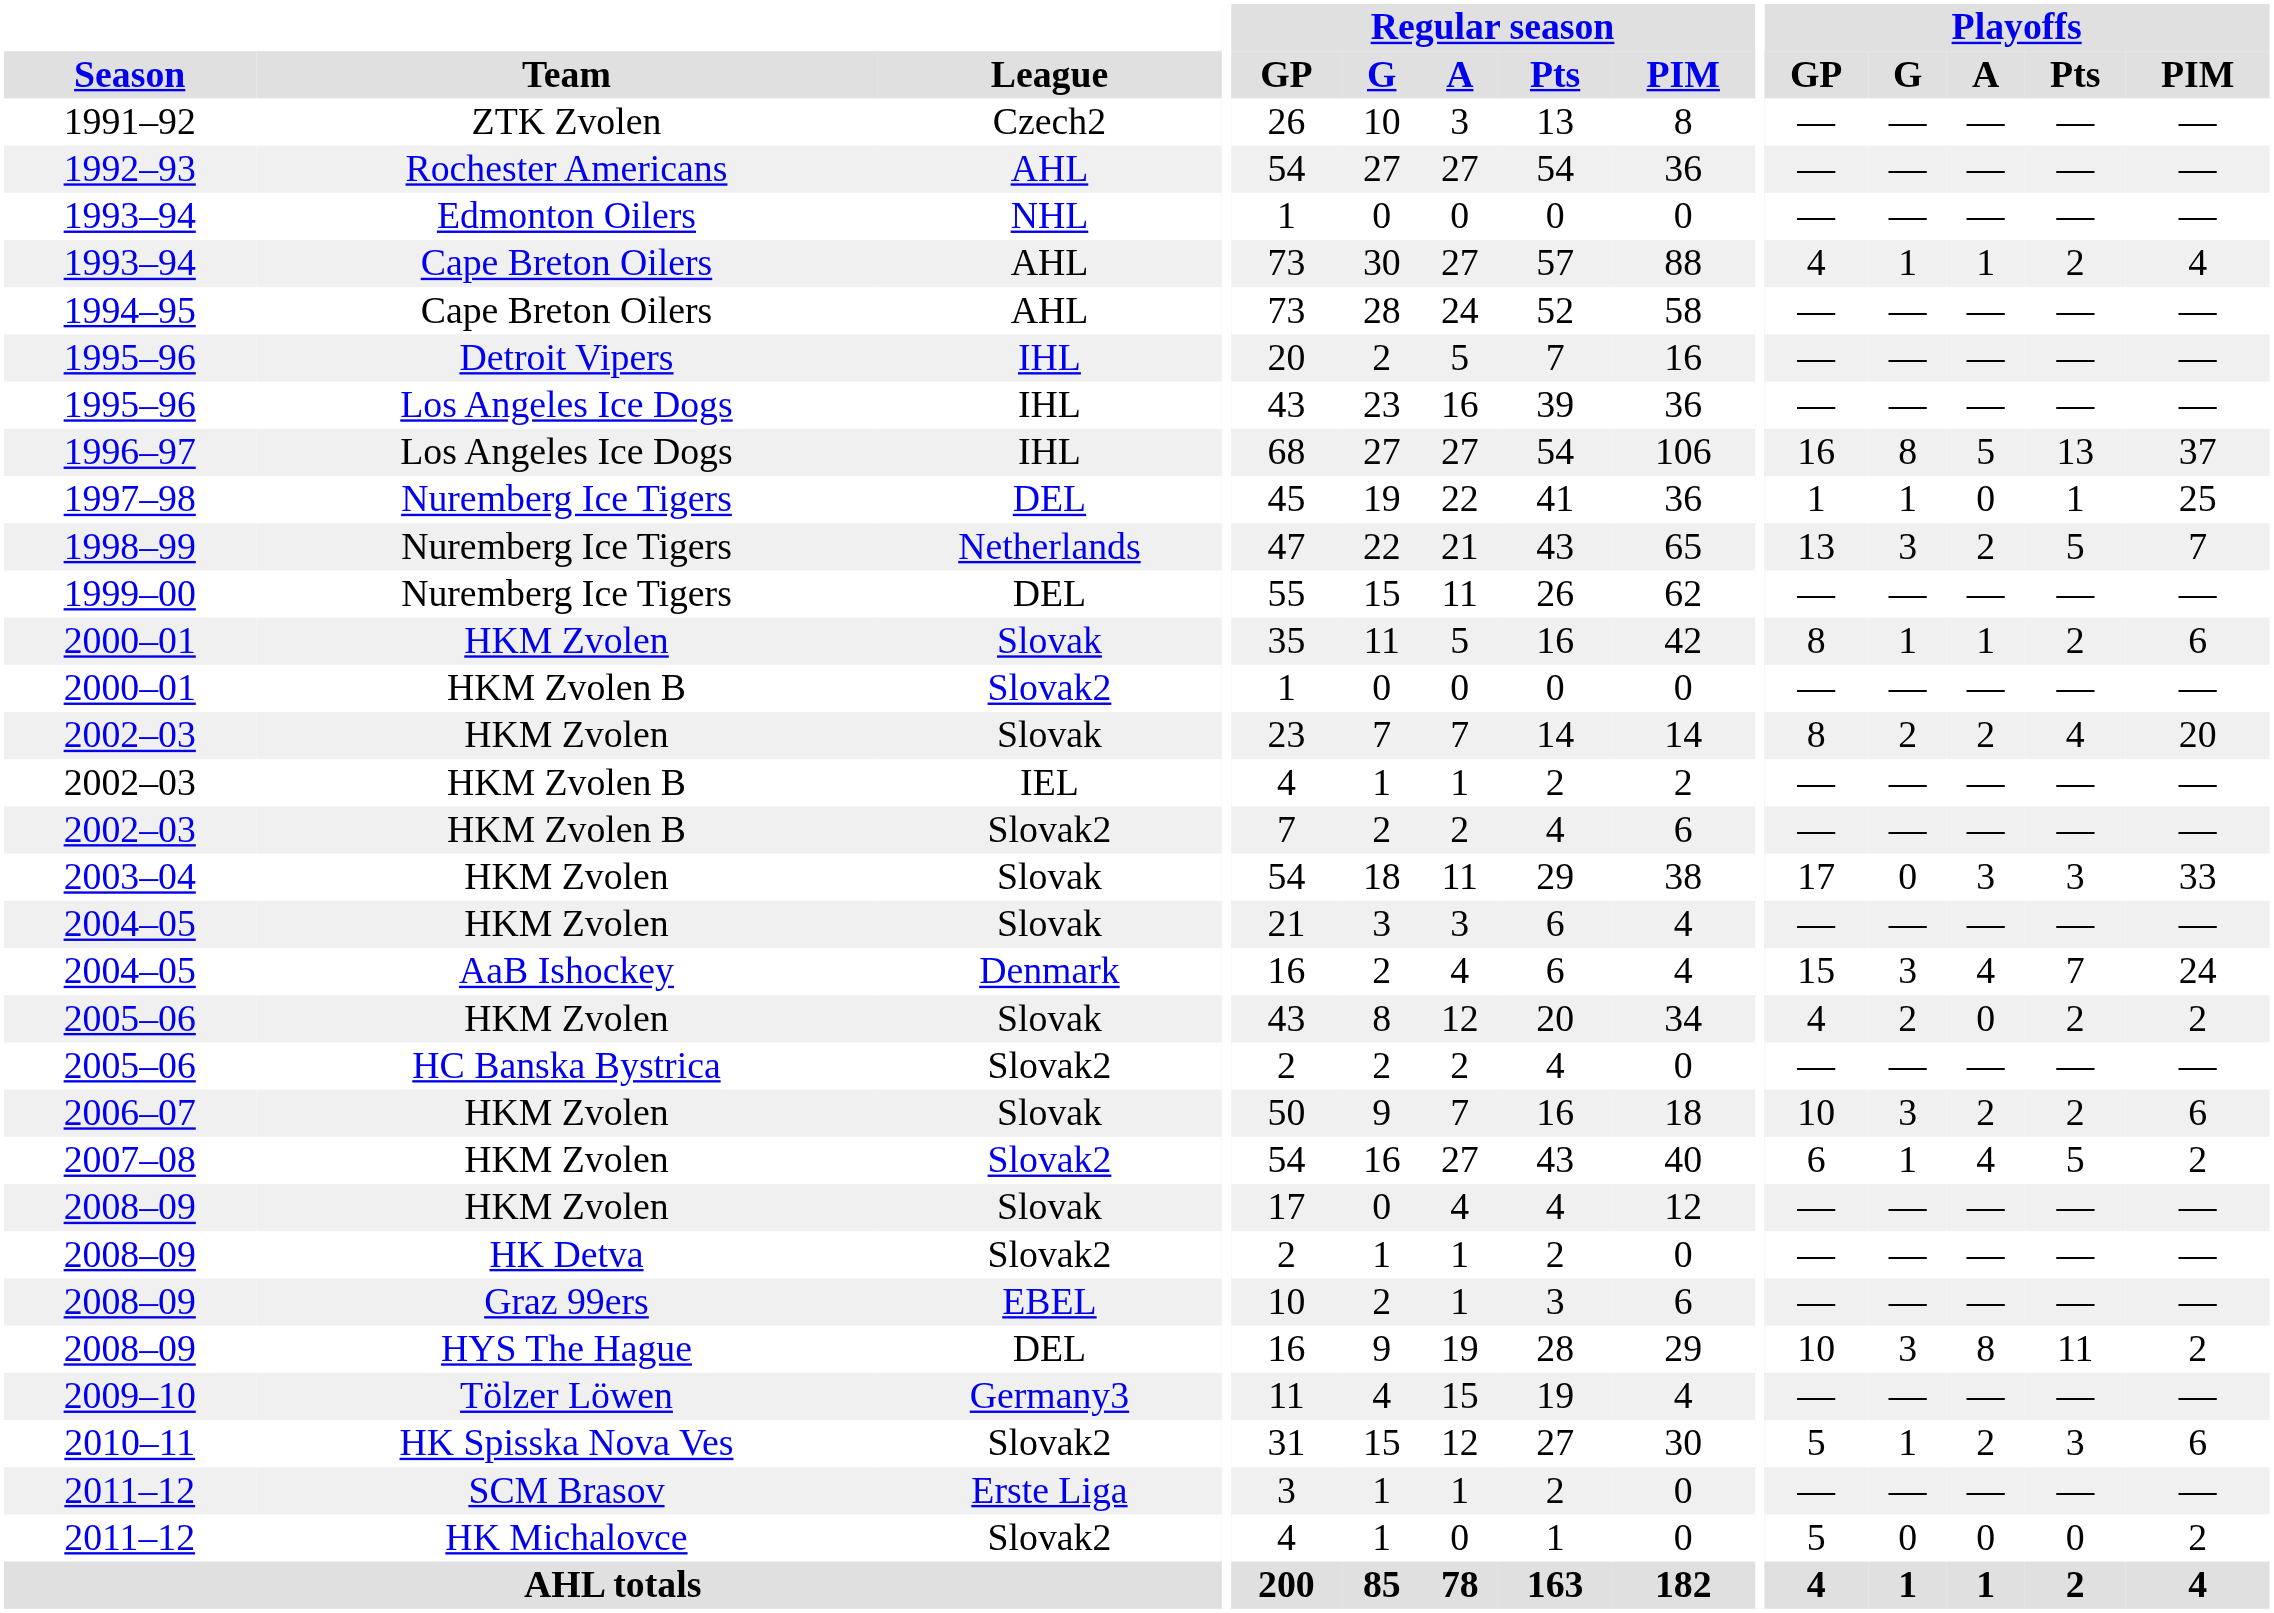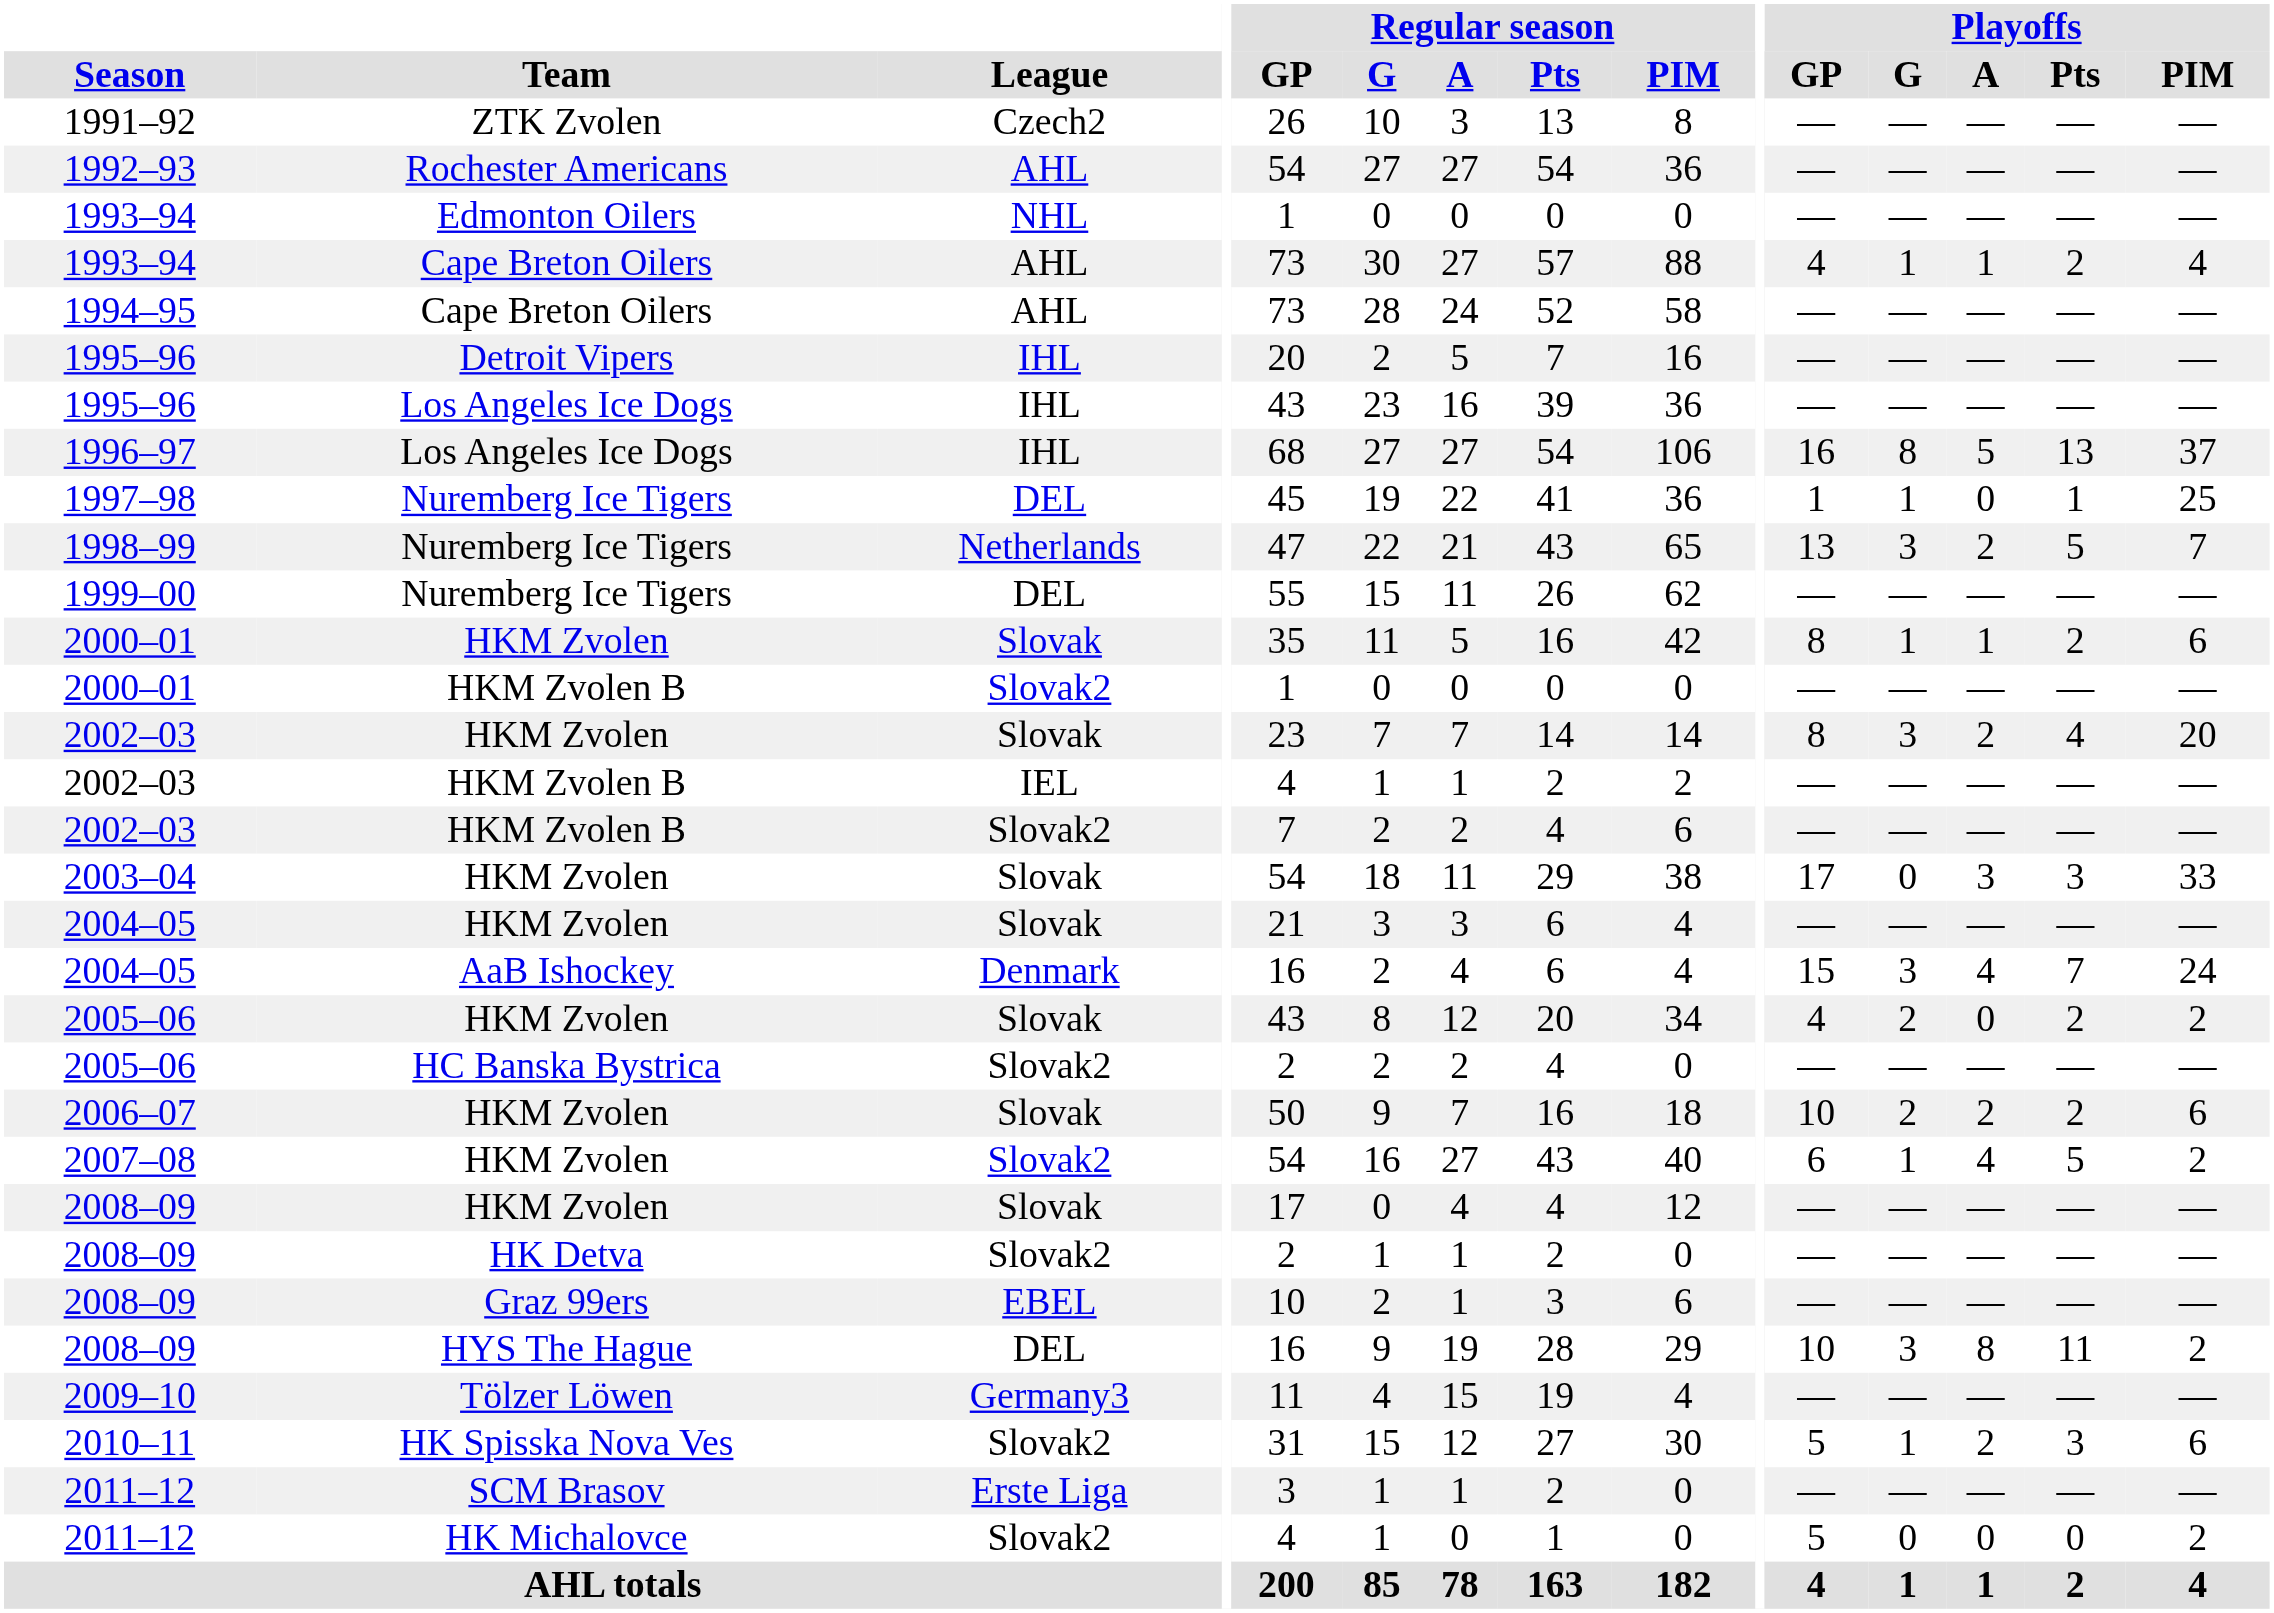 <table border="0" cellpadding="1" cellspacing="0" style="text-align:center; width:60em">
 <tr bgcolor="#e0e0e0">
 <th colspan="3" bgcolor="#ffffff"></th>
 <th rowspan="99" bgcolor="#ffffff"></th>
 <th colspan="5"><a href='#'>Regular season</a></th>
 <th rowspan="99" bgcolor="#ffffff"></th>
 <th colspan="5"><a href='#'>Playoffs</a></th>
 </tr>
 <tr bgcolor="#e0e0e0">
 <th><a href='#'>Season</a></th>
 <th>Team</th>
 <th>League</th>
 <th>GP</th>
 <th><a href='#'>G</a></th>
 <th><a href='#'>A</a></th>
 <th><a href='#'>Pts</a></th>
 <th><a href='#'>PIM</a></th>
 <th>GP</th>
 <th>G</th>
 <th>A</th>
 <th>Pts</th>
 <th>PIM</th>
 </tr>
 <tr>
 <td>1991–92</td>
 <td>ZTK Zvolen</td>
 <td>Czech2</td>
 <td>26</td>
 <td>10</td>
 <td>3</td>
 <td>13</td>
 <td>8</td>
 <td>—</td>
 <td>—</td>
 <td>—</td>
 <td>—</td>
 <td>—</td>
 </tr>
 <tr bgcolor="#f0f0f0">
 <td><a href='#'>1992–93</a></td>
 <td><a href='#'>Rochester Americans</a></td>
 <td><a href='#'>AHL</a></td>
 <td>54</td>
 <td>27</td>
 <td>27</td>
 <td>54</td>
 <td>36</td>
 <td>—</td>
 <td>—</td>
 <td>—</td>
 <td>—</td>
 <td>—</td>
 </tr>
 <tr>
 <td><a href='#'>1993–94</a></td>
 <td><a href='#'>Edmonton Oilers</a></td>
 <td><a href='#'>NHL</a></td>
 <td>1</td>
 <td>0</td>
 <td>0</td>
 <td>0</td>
 <td>0</td>
 <td>—</td>
 <td>—</td>
 <td>—</td>
 <td>—</td>
 <td>—</td>
 </tr>
 <tr bgcolor="#f0f0f0">
 <td><a href='#'>1993–94</a></td>
 <td><a href='#'>Cape Breton Oilers</a></td>
 <td>AHL</td>
 <td>73</td>
 <td>30</td>
 <td>27</td>
 <td>57</td>
 <td>88</td>
 <td>4</td>
 <td>1</td>
 <td>1</td>
 <td>2</td>
 <td>4</td>
 </tr>
 <tr>
 <td><a href='#'>1994–95</a></td>
 <td>Cape Breton Oilers</td>
 <td>AHL</td>
 <td>73</td>
 <td>28</td>
 <td>24</td>
 <td>52</td>
 <td>58</td>
 <td>—</td>
 <td>—</td>
 <td>—</td>
 <td>—</td>
 <td>—</td>
 </tr>
 <tr bgcolor="#f0f0f0">
 <td><a href='#'>1995–96</a></td>
 <td><a href='#'>Detroit Vipers</a></td>
 <td><a href='#'>IHL</a></td>
 <td>20</td>
 <td>2</td>
 <td>5</td>
 <td>7</td>
 <td>16</td>
 <td>—</td>
 <td>—</td>
 <td>—</td>
 <td>—</td>
 <td>—</td>
 </tr>
 <tr>
 <td><a href='#'>1995–96</a></td>
 <td><a href='#'>Los Angeles Ice Dogs</a></td>
 <td>IHL</td>
 <td>43</td>
 <td>23</td>
 <td>16</td>
 <td>39</td>
 <td>36</td>
 <td>—</td>
 <td>—</td>
 <td>—</td>
 <td>—</td>
 <td>—</td>
 </tr>
 <tr bgcolor="#f0f0f0">
 <td><a href='#'>1996–97</a></td>
 <td>Los Angeles Ice Dogs</td>
 <td>IHL</td>
 <td>68</td>
 <td>27</td>
 <td>27</td>
 <td>54</td>
 <td>106</td>
 <td>16</td>
 <td>8</td>
 <td>5</td>
 <td>13</td>
 <td>37</td>
 </tr>
 <tr>
 <td><a href='#'>1997–98</a></td>
 <td><a href='#'>Nuremberg Ice Tigers</a></td>
 <td><a href='#'>DEL</a></td>
 <td>45</td>
 <td>19</td>
 <td>22</td>
 <td>41</td>
 <td>36</td>
 <td>1</td>
 <td>1</td>
 <td>0</td>
 <td>1</td>
 <td>25</td>
 </tr>
 <tr bgcolor="#f0f0f0">
 <td><a href='#'>1998–99</a></td>
 <td>Nuremberg Ice Tigers</td>
 <td><a href='#'>Netherlands</a></td>
 <td>47</td>
 <td>22</td>
 <td>21</td>
 <td>43</td>
 <td>65</td>
 <td>13</td>
 <td>3</td>
 <td>2</td>
 <td>5</td>
 <td>7</td>
 </tr>
 <tr>
 <td><a href='#'>1999–00</a></td>
 <td>Nuremberg Ice Tigers</td>
 <td>DEL</td>
 <td>55</td>
 <td>15</td>
 <td>11</td>
 <td>26</td>
 <td>62</td>
 <td>—</td>
 <td>—</td>
 <td>—</td>
 <td>—</td>
 <td>—</td>
 </tr>
 <tr bgcolor="#f0f0f0">
 <td><a href='#'>2000–01</a></td>
 <td><a href='#'>HKM Zvolen</a></td>
 <td><a href='#'>Slovak</a></td>
 <td>35</td>
 <td>11</td>
 <td>5</td>
 <td>16</td>
 <td>42</td>
 <td>8</td>
 <td>1</td>
 <td>1</td>
 <td>2</td>
 <td>6</td>
 </tr>
 <tr>
 <td><a href='#'>2000–01</a></td>
 <td>HKM Zvolen B</td>
 <td><a href='#'>Slovak2</a></td>
 <td>1</td>
 <td>0</td>
 <td>0</td>
 <td>0</td>
 <td>0</td>
 <td>—</td>
 <td>—</td>
 <td>—</td>
 <td>—</td>
 <td>—</td>
 </tr>
 <tr bgcolor="#f0f0f0">
 <td><a href='#'>2002–03</a></td>
 <td>HKM Zvolen</td>
 <td>Slovak</td>
 <td>23</td>
 <td>7</td>
 <td>7</td>
 <td>14</td>
 <td>14</td>
 <td>8</td>
-<td>2</td>
+<td>3</td>
 <td>2</td>
 <td>4</td>
 <td>20</td>
 </tr>
 <tr>
 <td>2002–03</td>
 <td>HKM Zvolen B</td>
 <td>IEL</td>
 <td>4</td>
 <td>1</td>
 <td>1</td>
 <td>2</td>
 <td>2</td>
 <td>—</td>
 <td>—</td>
 <td>—</td>
 <td>—</td>
 <td>—</td>
 </tr>
 <tr bgcolor="#f0f0f0">
 <td><a href='#'>2002–03</a></td>
 <td>HKM Zvolen B</td>
 <td>Slovak2</td>
 <td>7</td>
 <td>2</td>
 <td>2</td>
 <td>4</td>
 <td>6</td>
 <td>—</td>
 <td>—</td>
 <td>—</td>
 <td>—</td>
 <td>—</td>
 </tr>
 <tr>
 <td><a href='#'>2003–04</a></td>
 <td>HKM Zvolen</td>
 <td>Slovak</td>
 <td>54</td>
 <td>18</td>
 <td>11</td>
 <td>29</td>
 <td>38</td>
 <td>17</td>
 <td>0</td>
 <td>3</td>
 <td>3</td>
 <td>33</td>
 </tr>
 <tr bgcolor="#f0f0f0">
 <td><a href='#'>2004–05</a></td>
 <td>HKM Zvolen</td>
 <td>Slovak</td>
 <td>21</td>
 <td>3</td>
 <td>3</td>
 <td>6</td>
 <td>4</td>
 <td>—</td>
 <td>—</td>
 <td>—</td>
 <td>—</td>
 <td>—</td>
 </tr>
 <tr>
 <td><a href='#'>2004–05</a></td>
 <td><a href='#'>AaB Ishockey</a></td>
 <td><a href='#'>Denmark</a></td>
 <td>16</td>
 <td>2</td>
 <td>4</td>
 <td>6</td>
 <td>4</td>
 <td>15</td>
 <td>3</td>
 <td>4</td>
 <td>7</td>
 <td>24</td>
 </tr>
 <tr bgcolor="#f0f0f0">
 <td><a href='#'>2005–06</a></td>
 <td>HKM Zvolen</td>
 <td>Slovak</td>
 <td>43</td>
 <td>8</td>
 <td>12</td>
 <td>20</td>
 <td>34</td>
 <td>4</td>
 <td>2</td>
 <td>0</td>
 <td>2</td>
 <td>2</td>
 </tr>
 <tr>
 <td><a href='#'>2005–06</a></td>
 <td><a href='#'>HC Banska Bystrica</a></td>
 <td>Slovak2</td>
 <td>2</td>
 <td>2</td>
 <td>2</td>
 <td>4</td>
 <td>0</td>
 <td>—</td>
 <td>—</td>
 <td>—</td>
 <td>—</td>
 <td>—</td>
 </tr>
 <tr bgcolor="#f0f0f0">
 <td><a href='#'>2006–07</a></td>
 <td>HKM Zvolen</td>
 <td>Slovak</td>
 <td>50</td>
 <td>9</td>
 <td>7</td>
 <td>16</td>
 <td>18</td>
 <td>10</td>
-<td>3</td>
+<td>2</td>
 <td>2</td>
 <td>2</td>
 <td>6</td>
 </tr>
 <tr>
 <td><a href='#'>2007–08</a></td>
 <td>HKM Zvolen</td>
 <td><a href='#'>Slovak2</a></td>
 <td>54</td>
 <td>16</td>
 <td>27</td>
 <td>43</td>
 <td>40</td>
 <td>6</td>
 <td>1</td>
 <td>4</td>
 <td>5</td>
 <td>2</td>
 </tr>
 <tr bgcolor="#f0f0f0">
 <td><a href='#'>2008–09</a></td>
 <td>HKM Zvolen</td>
 <td>Slovak</td>
 <td>17</td>
 <td>0</td>
 <td>4</td>
 <td>4</td>
 <td>12</td>
 <td>—</td>
 <td>—</td>
 <td>—</td>
 <td>—</td>
 <td>—</td>
 </tr>
 <tr>
 <td><a href='#'>2008–09</a></td>
 <td><a href='#'>HK Detva</a></td>
 <td>Slovak2</td>
 <td>2</td>
 <td>1</td>
 <td>1</td>
 <td>2</td>
 <td>0</td>
 <td>—</td>
 <td>—</td>
 <td>—</td>
 <td>—</td>
 <td>—</td>
 </tr>
 <tr bgcolor="#f0f0f0">
 <td><a href='#'>2008–09</a></td>
 <td><a href='#'>Graz 99ers</a></td>
 <td><a href='#'>EBEL</a></td>
 <td>10</td>
 <td>2</td>
 <td>1</td>
 <td>3</td>
 <td>6</td>
 <td>—</td>
 <td>—</td>
 <td>—</td>
 <td>—</td>
 <td>—</td>
 </tr>
 <tr>
 <td><a href='#'>2008–09</a></td>
 <td><a href='#'>HYS The Hague</a></td>
 <td>DEL</td>
 <td>16</td>
 <td>9</td>
 <td>19</td>
 <td>28</td>
 <td>29</td>
 <td>10</td>
 <td>3</td>
 <td>8</td>
 <td>11</td>
 <td>2</td>
 </tr>
 <tr bgcolor="#f0f0f0">
 <td><a href='#'>2009–10</a></td>
 <td><a href='#'>Tölzer Löwen</a></td>
 <td><a href='#'>Germany3</a></td>
 <td>11</td>
 <td>4</td>
 <td>15</td>
 <td>19</td>
 <td>4</td>
 <td>—</td>
 <td>—</td>
 <td>—</td>
 <td>—</td>
 <td>—</td>
 </tr>
 <tr>
 <td><a href='#'>2010–11</a></td>
 <td><a href='#'>HK Spisska Nova Ves</a></td>
 <td>Slovak2</td>
 <td>31</td>
 <td>15</td>
 <td>12</td>
 <td>27</td>
 <td>30</td>
 <td>5</td>
 <td>1</td>
 <td>2</td>
 <td>3</td>
 <td>6</td>
 </tr>
 <tr bgcolor="#f0f0f0">
 <td><a href='#'>2011–12</a></td>
 <td><a href='#'>SCM Brasov</a></td>
 <td><a href='#'>Erste Liga</a></td>
 <td>3</td>
 <td>1</td>
 <td>1</td>
 <td>2</td>
 <td>0</td>
 <td>—</td>
 <td>—</td>
 <td>—</td>
 <td>—</td>
 <td>—</td>
 </tr>
 <tr>
 <td><a href='#'>2011–12</a></td>
 <td><a href='#'>HK Michalovce</a></td>
 <td>Slovak2</td>
 <td>4</td>
 <td>1</td>
 <td>0</td>
 <td>1</td>
 <td>0</td>
 <td>5</td>
 <td>0</td>
 <td>0</td>
 <td>0</td>
 <td>2</td>
 </tr>
 <tr>
 </tr>
 <tr ALIGN="center" bgcolor="#e0e0e0">
 <th colspan="3">AHL totals</th>
 <th ALIGN="center">200</th>
 <th ALIGN="center">85</th>
 <th ALIGN="center">78</th>
 <th ALIGN="center">163</th>
 <th ALIGN="center">182</th>
 <th ALIGN="center">4</th>
 <th ALIGN="center">1</th>
 <th ALIGN="center">1</th>
 <th ALIGN="center">2</th>
 <th ALIGN="center">4</th>
 </tr>
 </table>
